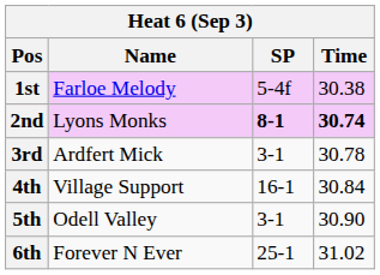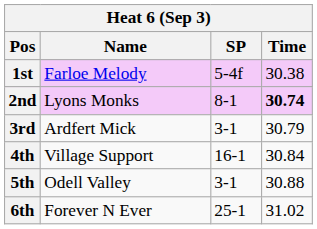 <table class="wikitable">
 <tr>
 <th colspan="6">Heat 6 (Sep 3)</th>
 </tr>
 <tr>
 <th width=20>Pos</th>
 <th width=150>Name</th>
 <th width=40>SP</th>
 <th width=40>Time</th>
 </tr>
 <tr style="background: #f4caf9;">
 <th>1st</th>
 <td><a href='#'>Farloe Melody</a></td>
 <td>5-4f</td>
 <td>30.38</td>
 </tr>
 <tr style="background: #f4caf9;">
 <th>2nd</th>
 <td>Lyons Monks</td>
-<td><strong>8-1</strong></td>
+<td>8-1</td>
 <td><strong>30.74</strong></td>
 </tr>
 <tr>
 <th>3rd</th>
 <td>Ardfert Mick</td>
 <td>3-1</td>
-<td>30.78</td>
+<td>30.79</td>
 </tr>
 <tr>
 <th>4th</th>
 <td>Village Support</td>
 <td>16-1</td>
 <td>30.84</td>
 </tr>
 <tr>
 <th>5th</th>
 <td>Odell Valley</td>
 <td>3-1</td>
-<td>30.90</td>
+<td>30.88</td>
 </tr>
 <tr>
 <th>6th</th>
 <td>Forever N Ever</td>
 <td>25-1</td>
 <td>31.02</td>
 </tr>
 </table>
